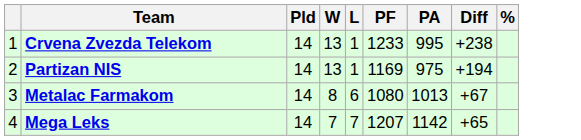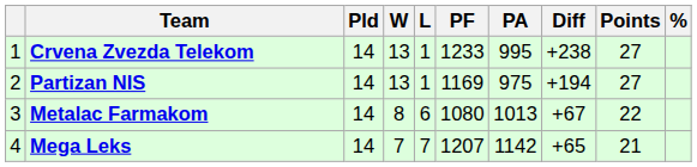 <table class="wikitable sortable" style="text-align:center">
 <tr>
 <th></th>
 <th width="250">Team</th>
 <th>Pld</th>
 <th>W</th>
 <th>L</th>
 <th>PF</th>
 <th>PA</th>
 <th>Diff</th>
+<th>Points</th>
 <th>%</th>
 </tr>
 <tr style="background: #ddffdd">
 <td>1</td>
 <td align=left><strong><a href='#'>Crvena Zvezda Telekom</a></strong></td>
 <td>14</td>
 <td>13</td>
 <td>1</td>
 <td>1233</td>
 <td>995</td>
 <td>+238</td>
+<td>27</td>
 <td></td>
 </tr>
 <tr style="background: #ddffdd">
 <td>2</td>
 <td align=left><strong><a href='#'>Partizan NIS</a></strong></td>
 <td>14</td>
 <td>13</td>
 <td>1</td>
 <td>1169</td>
 <td>975</td>
 <td>+194</td>
+<td>27</td>
 <td></td>
 </tr>
 <tr style="background: #ddffdd">
 <td>3</td>
 <td align=left><strong><a href='#'>Metalac Farmakom</a></strong></td>
 <td>14</td>
 <td>8</td>
 <td>6</td>
 <td>1080</td>
 <td>1013</td>
 <td>+67</td>
+<td>22</td>
 <td></td>
 </tr>
 <tr style="background: #ddffdd">
 <td>4</td>
 <td align=left><strong><a href='#'>Mega Leks</a></strong></td>
 <td>14</td>
 <td>7</td>
 <td>7</td>
 <td>1207</td>
 <td>1142</td>
 <td>+65</td>
+<td>21</td>
 <td></td>
 </tr>
 </table>
